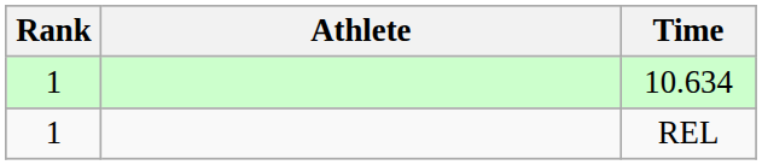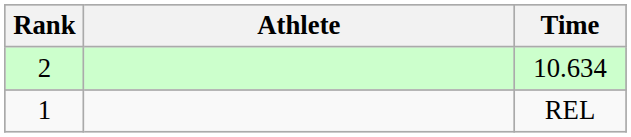 <table class=wikitable style="text-align:center">
 <tr>
 <th width=40>Rank</th>
 <th width=250>Athlete</th>
 <th width=60>Time</th>
 </tr>
 <tr bgcolor="ccffcc">
-<td>1</td>
+<td>2</td>
 <td align=left></td>
 <td>10.634</td>
 </tr>
 <tr>
 <td>1</td>
 <td align=left></td>
 <td>REL</td>
 </tr>
 </table>
